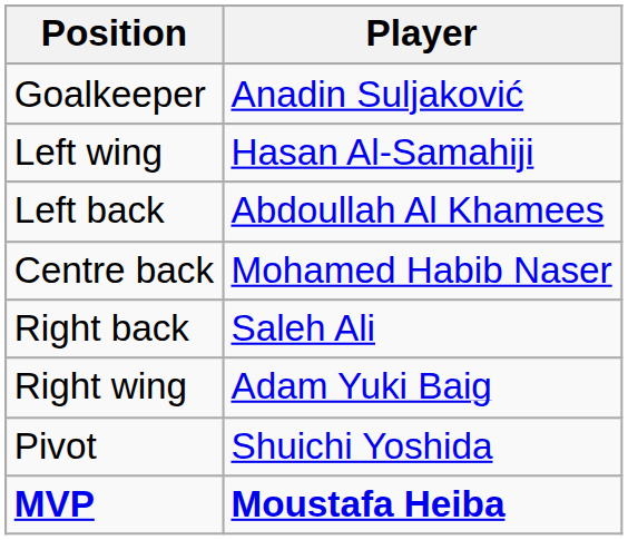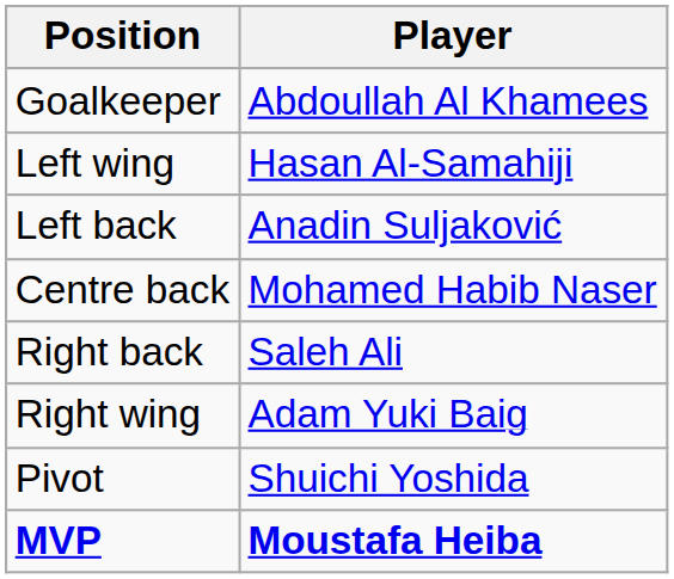 <table class="wikitable">
 <tr>
 <th>Position</th>
 <th>Player</th>
 </tr>
 <tr>
 <td>Goalkeeper</td>
-<td> <a href='#'>Anadin Suljaković</a></td>
+<td> <a href='#'>Abdoullah Al Khamees</a></td>
 </tr>
 <tr>
 <td>Left wing</td>
 <td> <a href='#'>Hasan Al-Samahiji</a></td>
 </tr>
 <tr>
 <td>Left back</td>
-<td> <a href='#'>Abdoullah Al Khamees</a></td>
+<td> <a href='#'>Anadin Suljaković</a></td>
 </tr>
 <tr>
 <td>Centre back</td>
 <td> <a href='#'>Mohamed Habib Naser</a></td>
 </tr>
 <tr>
 <td>Right back</td>
 <td> <a href='#'>Saleh Ali</a></td>
 </tr>
 <tr>
 <td>Right wing</td>
 <td> <a href='#'>Adam Yuki Baig</a></td>
 </tr>
 <tr>
 <td>Pivot</td>
 <td> <a href='#'>Shuichi Yoshida</a></td>
 </tr>
 <tr>
 <td><strong><a href='#'>MVP</a></strong></td>
 <td> <strong><a href='#'>Moustafa Heiba</a></strong></td>
 </tr>
 </table>
